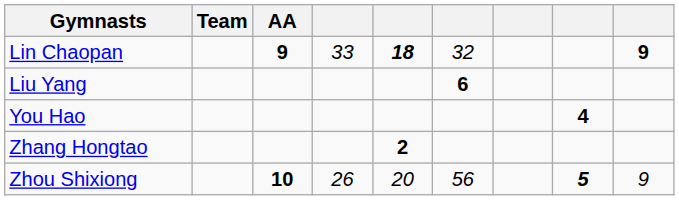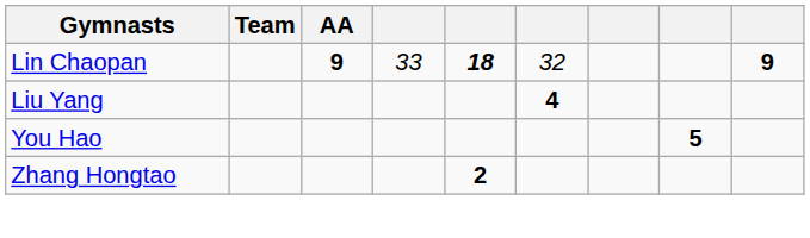 <table class="wikitable sortable collapsible autocollapse plainrowheaders" style="text-align:center; font-size:95%;">
 <tr>
 <th width=28% class=unsortable>Gymnasts</th>
 <th width=9% class=unsortable>Team</th>
 <th width=9% class=unsortable>AA</th>
 <th width=9% class=unsortable></th>
 <th width=9% class=unsortable></th>
 <th width=9% class=unsortable></th>
 <th width=9% class=unsortable></th>
 <th width=9% class=unsortable></th>
 <th width=9% class=unsortable></th>
 </tr>
 <tr>
 <td align=left><a href='#'>Lin Chaopan</a></td>
 <td></td>
 <td><strong>9</strong></td>
 <td><em>33</em></td>
 <td><strong><em>18</em></strong></td>
 <td><em>32</em></td>
 <td></td>
 <td></td>
 <td><strong>9</strong></td>
 </tr>
 <tr>
 <td align=left><a href='#'>Liu Yang</a></td>
 <td></td>
 <td></td>
 <td></td>
 <td></td>
-<td><strong>6</strong></td>
+<td><strong>4</strong></td>
 <td></td>
 <td></td>
 <td></td>
 </tr>
 <tr>
 <td align=left><a href='#'>You Hao</a></td>
 <td></td>
 <td></td>
 <td></td>
 <td></td>
 <td></td>
 <td></td>
-<td><strong>4</strong></td>
+<td><strong>5</strong></td>
 <td></td>
 </tr>
 <tr>
 <td align=left><a href='#'>Zhang Hongtao</a></td>
 <td></td>
 <td></td>
 <td></td>
 <td><strong>2</strong></td>
 <td></td>
 <td></td>
 <td></td>
 <td></td>
 </tr>
-<tr>
-<td align=left><a href='#'>Zhou Shixiong</a></td>
-<td></td>
-<td><strong>10</strong></td>
-<td><em>26</em></td>
-<td><em>20</em></td>
-<td><em>56</em></td>
-<td></td>
-<td><strong><em>5</em></strong></td>
-<td><em>9</em></td>
-</tr>
 </table>
